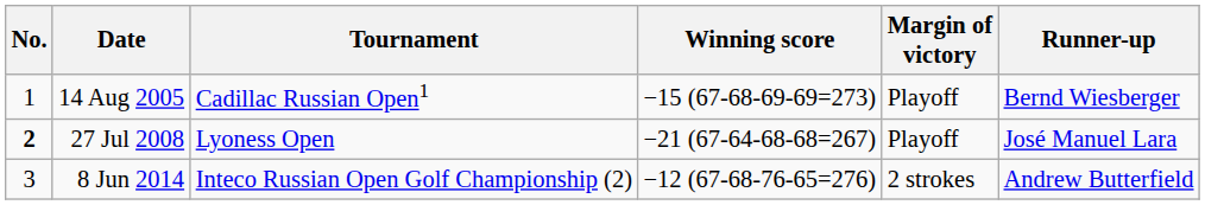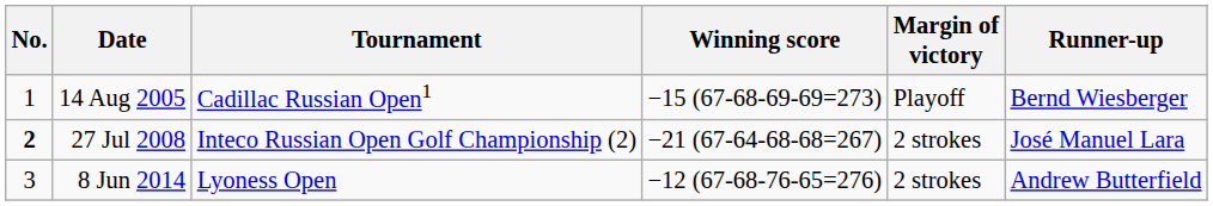 <table class="wikitable" style="font-size:95%;">
 <tr>
 <th>No.</th>
 <th>Date</th>
 <th>Tournament</th>
 <th>Winning score</th>
 <th>Margin of<br>victory</th>
 <th>Runner-up</th>
 </tr>
 <tr>
 <td align=center>1</td>
 <td align=right>14 Aug <a href='#'>2005</a></td>
 <td><a href='#'>Cadillac Russian Open</a><sup>1</sup></td>
 <td>−15 (67-68-69-69=273)</td>
 <td>Playoff</td>
 <td> <a href='#'>Bernd Wiesberger</a></td>
 </tr>
 <tr>
 <td align=center><strong>2</strong></td>
 <td align=right>27 Jul <a href='#'>2008</a></td>
-<td><a href='#'>Lyoness Open</a></td>
+<td><a href='#'>Inteco Russian Open Golf Championship</a> (2)</td>
 <td>−21 (67-64-68-68=267)</td>
-<td>Playoff</td>
+<td>2 strokes</td>
 <td> <a href='#'>José Manuel Lara</a></td>
 </tr>
 <tr>
 <td align=center>3</td>
 <td align=right>8 Jun <a href='#'>2014</a></td>
-<td><a href='#'>Inteco Russian Open Golf Championship</a> (2)</td>
+<td><a href='#'>Lyoness Open</a></td>
 <td>−12 (67-68-76-65=276)</td>
 <td>2 strokes</td>
 <td> <a href='#'>Andrew Butterfield</a></td>
 </tr>
 </table>
